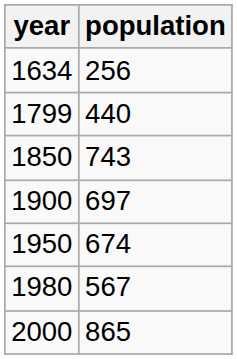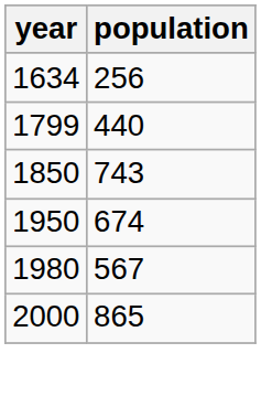 <table class="wikitable">
 <tr>
 <th>year</th>
 <th>population</th>
 </tr>
 <tr>
 <td>1634</td>
 <td>256</td>
 </tr>
 <tr>
 <td>1799</td>
 <td>440</td>
 </tr>
 <tr>
 <td>1850</td>
 <td>743</td>
 </tr>
 <tr>
-<td>1900</td>
-<td>697</td>
-</tr>
-<tr>
 <td>1950</td>
 <td>674</td>
 </tr>
 <tr>
 <td>1980</td>
 <td>567</td>
 </tr>
 <tr>
 <td>2000</td>
 <td>865</td>
 </tr>
 </table>
